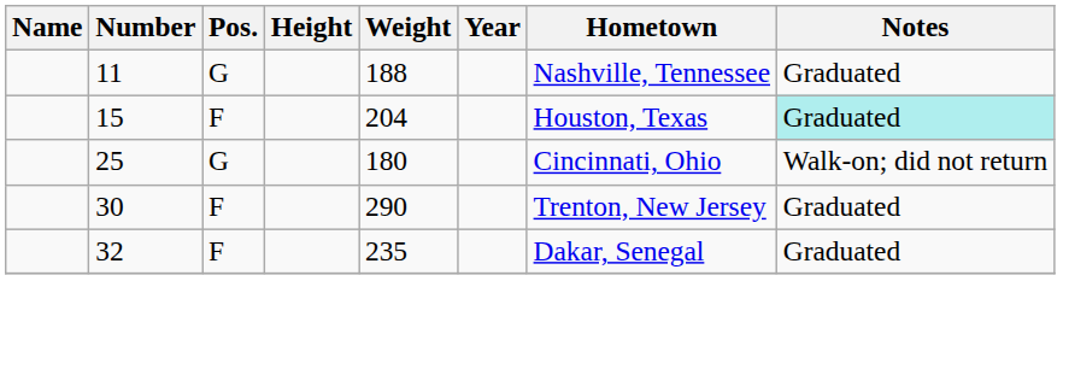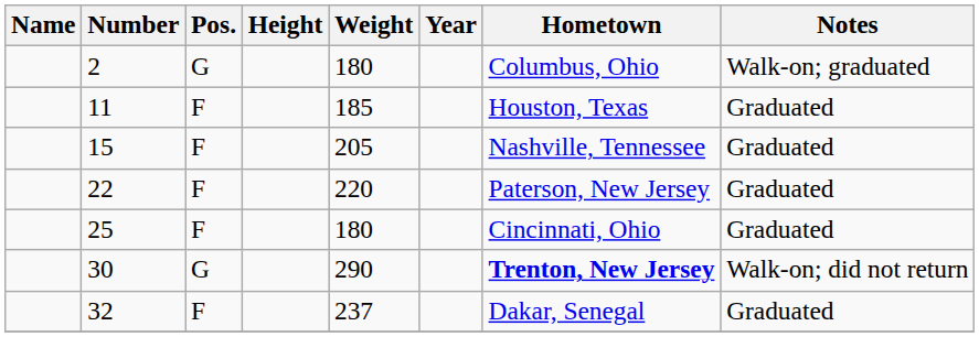 <table class="wikitable sortable" border="1">
 <tr>
 <th>Name</th>
 <th>Number</th>
 <th>Pos.</th>
 <th>Height</th>
 <th>Weight</th>
 <th>Year</th>
 <th>Hometown</th>
 <th class="unsortable">Notes</th>
 </tr>
 <tr>
 <td></td>
-<td>11</td>
+<td>2</td>
 <td>G</td>
 <td></td>
-<td>188</td>
+<td>180</td>
 <td></td>
-<td><a href='#'>Nashville, Tennessee</a></td>
+<td><a href='#'>Columbus, Ohio</a></td>
+<td>Walk-on; graduated</td>
+</tr>
+<tr>
+<td></td>
+<td>11</td>
+<td>F</td>
+<td></td>
+<td>185</td>
+<td></td>
+<td><a href='#'>Houston, Texas</a></td>
 <td>Graduated</td>
 </tr>
 <tr>
 <td></td>
 <td>15</td>
 <td>F</td>
 <td></td>
-<td>204</td>
+<td>205</td>
 <td></td>
-<td><a href='#'>Houston, Texas</a></td>
-<td style="background: paleturquoise;">Graduated</td>
+<td><a href='#'>Nashville, Tennessee</a></td>
+<td>Graduated</td>
+</tr>
+<tr>
+<td></td>
+<td>22</td>
+<td>F</td>
+<td></td>
+<td>220</td>
+<td></td>
+<td><a href='#'>Paterson, New Jersey</a></td>
+<td>Graduated</td>
 </tr>
 <tr>
 <td></td>
 <td>25</td>
-<td>G</td>
+<td>F</td>
 <td></td>
 <td>180</td>
 <td></td>
 <td><a href='#'>Cincinnati, Ohio</a></td>
-<td>Walk-on; did not return</td>
+<td>Graduated</td>
 </tr>
 <tr>
 <td></td>
 <td>30</td>
-<td>F</td>
+<td>G</td>
 <td></td>
 <td>290</td>
 <td></td>
-<td><a href='#'>Trenton, New Jersey</a></td>
-<td>Graduated</td>
+<td><strong><a href='#'>Trenton, New Jersey</a></strong></td>
+<td>Walk-on; did not return</td>
 </tr>
 <tr>
 <td></td>
 <td>32</td>
 <td>F</td>
 <td></td>
-<td>235</td>
+<td>237</td>
 <td></td>
 <td><a href='#'>Dakar, Senegal</a></td>
 <td>Graduated</td>
 </tr>
 <tr>
 </tr>
 </table>
